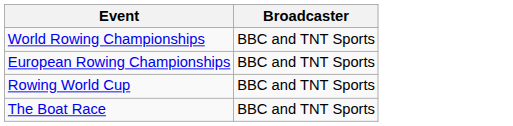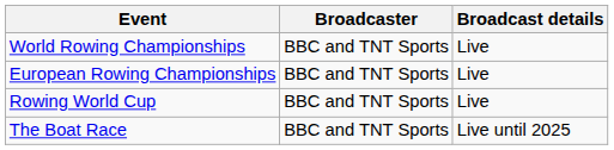 <table class="wikitable sortable">
 <tr>
 <th>Event</th>
 <th>Broadcaster</th>
+<th>Broadcast details</th>
 </tr>
 <tr>
 <td><a href='#'>World Rowing Championships</a></td>
 <td>BBC and TNT Sports</td>
+<td>Live</td>
 </tr>
 <tr>
 <td><a href='#'>European Rowing Championships</a></td>
 <td>BBC and TNT Sports</td>
+<td>Live</td>
 </tr>
 <tr>
 <td><a href='#'>Rowing World Cup</a></td>
 <td>BBC and TNT Sports</td>
+<td>Live</td>
 </tr>
 <tr>
 <td><a href='#'>The Boat Race</a></td>
 <td>BBC and TNT Sports</td>
+<td>Live until 2025</td>
 </tr>
 </table>
